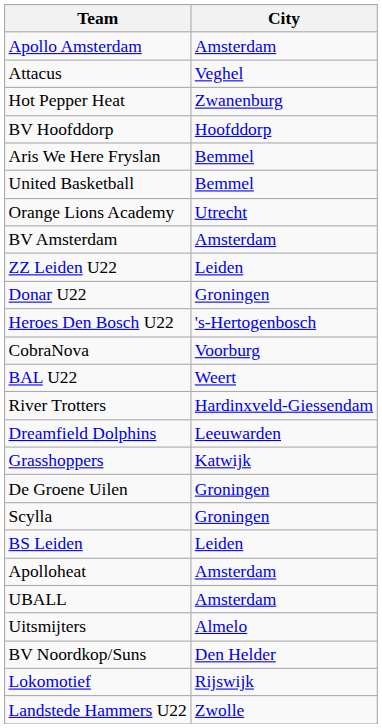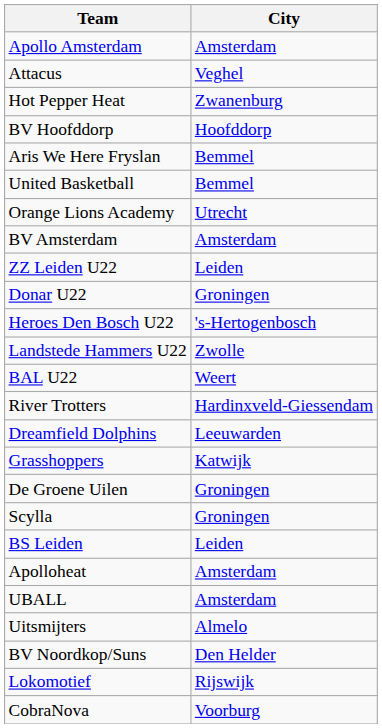 <table class="wikitable">
 <tr>
 <th>Team</th>
 <th>City</th>
 </tr>
 <tr>
 <td><a href='#'>Apollo Amsterdam</a></td>
 <td><a href='#'>Amsterdam</a></td>
 </tr>
 <tr>
 <td>Attacus</td>
 <td><a href='#'>Veghel</a></td>
 </tr>
 <tr>
 <td>Hot Pepper Heat</td>
 <td><a href='#'>Zwanenburg</a></td>
 </tr>
 <tr>
 <td>BV Hoofddorp</td>
 <td><a href='#'>Hoofddorp</a></td>
 </tr>
 <tr>
 <td>Aris We Here Fryslan</td>
 <td><a href='#'>Bemmel</a></td>
 </tr>
 <tr>
 <td>United Basketball</td>
 <td><a href='#'>Bemmel</a></td>
 </tr>
 <tr>
 <td>Orange Lions Academy</td>
 <td><a href='#'>Utrecht</a></td>
 </tr>
 <tr>
 <td>BV Amsterdam</td>
 <td><a href='#'>Amsterdam</a></td>
 </tr>
 <tr>
 <td><a href='#'>ZZ Leiden</a> U22</td>
 <td><a href='#'>Leiden</a></td>
 </tr>
 <tr>
 <td><a href='#'>Donar</a> U22</td>
 <td><a href='#'>Groningen</a></td>
 </tr>
 <tr>
 <td><a href='#'>Heroes Den Bosch</a> U22</td>
 <td><a href='#'>'s-Hertogenbosch</a></td>
 </tr>
 <tr>
-<td>CobraNova</td>
-<td><a href='#'>Voorburg</a></td>
+<td><a href='#'>Landstede Hammers</a> U22</td>
+<td><a href='#'>Zwolle</a></td>
 </tr>
 <tr>
 <td><a href='#'>BAL</a> U22</td>
 <td><a href='#'>Weert</a></td>
 </tr>
 <tr>
 <td>River Trotters</td>
 <td><a href='#'>Hardinxveld-Giessendam</a></td>
 </tr>
 <tr>
 <td><a href='#'>Dreamfield Dolphins</a></td>
 <td><a href='#'>Leeuwarden</a></td>
 </tr>
 <tr>
 <td><a href='#'>Grasshoppers</a></td>
 <td><a href='#'>Katwijk</a></td>
 </tr>
 <tr>
 <td>De Groene Uilen</td>
 <td><a href='#'>Groningen</a></td>
 </tr>
 <tr>
 <td>Scylla</td>
 <td><a href='#'>Groningen</a></td>
 </tr>
 <tr>
 <td><a href='#'>BS Leiden</a></td>
 <td><a href='#'>Leiden</a></td>
 </tr>
 <tr>
 <td>Apolloheat</td>
 <td><a href='#'>Amsterdam</a></td>
 </tr>
 <tr>
 <td>UBALL</td>
 <td><a href='#'>Amsterdam</a></td>
 </tr>
 <tr>
 <td>Uitsmijters</td>
 <td><a href='#'>Almelo</a></td>
 </tr>
 <tr>
 <td>BV Noordkop/Suns</td>
 <td><a href='#'>Den Helder</a></td>
 </tr>
 <tr>
 <td><a href='#'>Lokomotief</a></td>
 <td><a href='#'>Rijswijk</a></td>
 </tr>
 <tr>
-<td><a href='#'>Landstede Hammers</a> U22</td>
-<td><a href='#'>Zwolle</a></td>
+<td>CobraNova</td>
+<td><a href='#'>Voorburg</a></td>
 </tr>
 </table>
